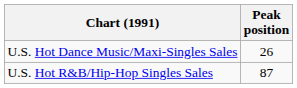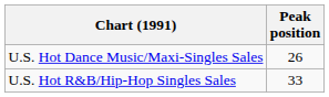 <table class="wikitable">
 <tr>
 <th>Chart (1991)</th>
 <th>Peak<br>position</th>
 </tr>
 <tr>
 <td>U.S. <a href='#'>Hot Dance Music/Maxi-Singles Sales</a></td>
 <td align="center">26</td>
 </tr>
 <tr>
 <td>U.S. <a href='#'>Hot R&B/Hip-Hop Singles Sales</a></td>
-<td align="center">87</td>
+<td align="center">33</td>
 </tr>
 </table>
